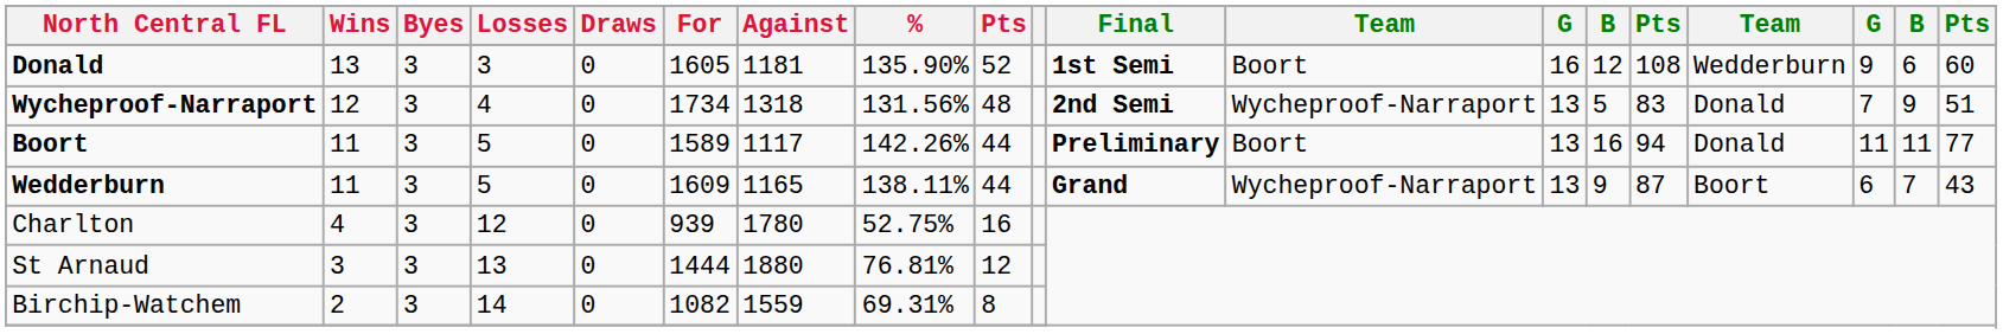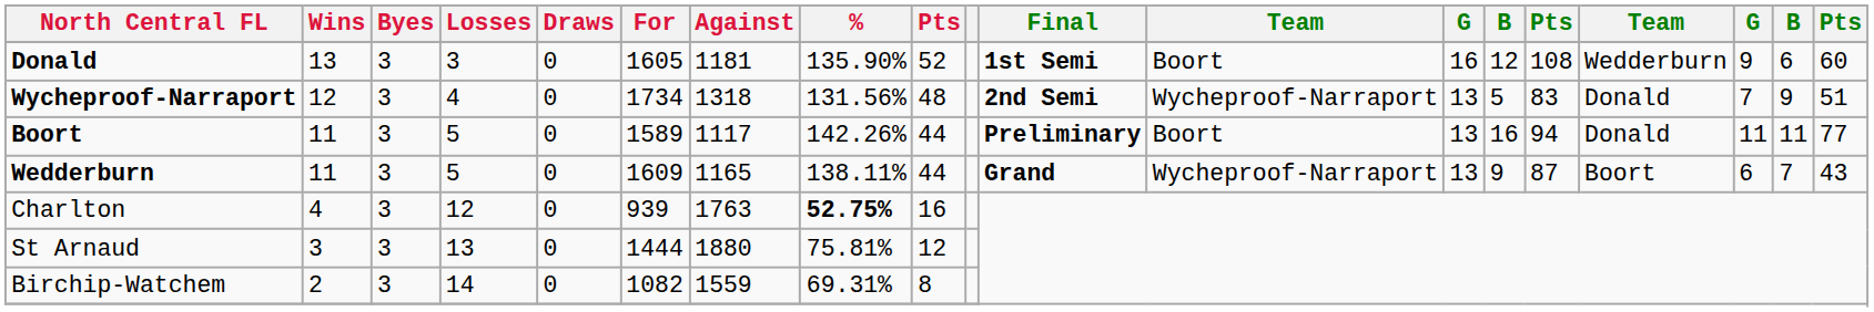 <table style="font-size: 85%; text-align: left;" class="wikitable">
 <tr>
 <th style="color:crimson">North Central  FL</th>
 <th style="color:crimson">Wins</th>
 <th style="color:crimson">Byes</th>
 <th style="color:crimson">Losses</th>
 <th style="color:crimson">Draws</th>
 <th style="color:crimson">For</th>
 <th style="color:crimson">Against</th>
 <th style="color:crimson">%</th>
 <th style="color:crimson">Pts</th>
 <th></th>
 <th style="color:green">Final</th>
 <th style="color:green">Team</th>
 <th style="color:green">G</th>
 <th style="color:green">B</th>
 <th style="color:green">Pts</th>
 <th style="color:green">Team</th>
 <th style="color:green">G</th>
 <th style="color:green">B</th>
 <th style="color:green">Pts</th>
 </tr>
 <tr>
 </tr>
 <tr>
 </tr>
 <tr>
 <td><strong>	Donald 	</strong></td>
 <td>13</td>
 <td>3</td>
 <td>3</td>
 <td>0</td>
 <td>1605</td>
 <td>1181</td>
 <td>135.90%</td>
 <td>52</td>
 <td></td>
 <td><strong>1st Semi</strong></td>
 <td>Boort</td>
 <td>16</td>
 <td>12</td>
 <td>108</td>
 <td>Wedderburn</td>
 <td>9</td>
 <td>6</td>
 <td>60</td>
 </tr>
 <tr>
 <td><strong>	Wycheproof-Narraport	</strong></td>
 <td>12</td>
 <td>3</td>
 <td>4</td>
 <td>0</td>
 <td>1734</td>
 <td>1318</td>
 <td>131.56%</td>
 <td>48</td>
 <td></td>
 <td><strong>2nd Semi</strong></td>
 <td>Wycheproof-Narraport</td>
 <td>13</td>
 <td>5</td>
 <td>83</td>
 <td>Donald</td>
 <td>7</td>
 <td>9</td>
 <td>51</td>
 </tr>
 <tr>
 <td><strong>	Boort	</strong></td>
 <td>11</td>
 <td>3</td>
 <td>5</td>
 <td>0</td>
 <td>1589</td>
 <td>1117</td>
 <td>142.26%</td>
 <td>44</td>
 <td></td>
 <td><strong>Preliminary</strong></td>
 <td>Boort</td>
 <td>13</td>
 <td>16</td>
 <td>94</td>
 <td>Donald</td>
 <td>11</td>
 <td>11</td>
 <td>77</td>
 </tr>
 <tr>
 <td><strong>	Wedderburn	</strong></td>
 <td>11</td>
 <td>3</td>
 <td>5</td>
 <td>0</td>
 <td>1609</td>
 <td>1165</td>
 <td>138.11%</td>
 <td>44</td>
 <td></td>
 <td><strong>Grand</strong></td>
 <td>Wycheproof-Narraport</td>
 <td>13</td>
 <td>9</td>
 <td>87</td>
 <td>Boort</td>
 <td>6</td>
 <td>7</td>
 <td>43</td>
 </tr>
 <tr>
 <td>Charlton</td>
 <td>4</td>
 <td>3</td>
 <td>12</td>
 <td>0</td>
 <td>939</td>
-<td>1780</td>
-<td>52.75%</td>
+<td>1763</td>
+<td><strong>52.75%</strong></td>
 <td>16</td>
 <td></td>
 </tr>
 <tr>
 <td>St Arnaud</td>
 <td>3</td>
 <td>3</td>
 <td>13</td>
 <td>0</td>
 <td>1444</td>
 <td>1880</td>
-<td>76.81%</td>
+<td>75.81%</td>
 <td>12</td>
 <td></td>
 </tr>
 <tr>
 <td>Birchip-Watchem</td>
 <td>2</td>
 <td>3</td>
 <td>14</td>
 <td>0</td>
 <td>1082</td>
 <td>1559</td>
 <td>69.31%</td>
 <td>8</td>
 <td></td>
 </tr>
 <tr>
 </tr>
 </table>
